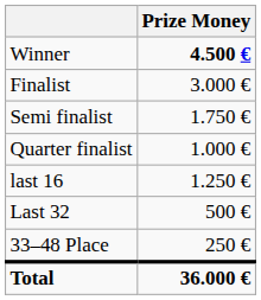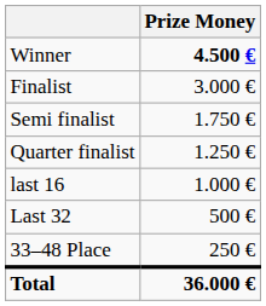 <table class="wikitable sortable">
 <tr>
 <th></th>
 <th>Prize Money</th>
 </tr>
 <tr>
 <td>Winner</td>
 <td style="text-align:right"><strong>4.500 <a href='#'>€</a></strong></td>
 </tr>
 <tr>
 <td>Finalist</td>
 <td style="text-align:right">3.000 €</td>
 </tr>
 <tr>
 <td>Semi finalist</td>
 <td style="text-align:right">1.750 €</td>
 </tr>
 <tr>
 <td>Quarter finalist</td>
-<td style="text-align:right">1.000 €</td>
+<td style="text-align:right">1.250 €</td>
 </tr>
 <tr>
 <td>last 16</td>
-<td style="text-align:right">1.250 €</td>
+<td style="text-align:right">1.000 €</td>
 </tr>
 <tr>
 <td>Last 32</td>
 <td style="text-align:right">500 €</td>
 </tr>
 <tr>
 <td>33–48 Place</td>
 <td style="text-align:right">250 €</td>
 </tr>
 <tr>
 <td style="border-top:medium solid"><strong>Total</strong></td>
 <td style="border-top:medium solid; text-align:right"><strong>36.000 €</strong></td>
 </tr>
 </table>
